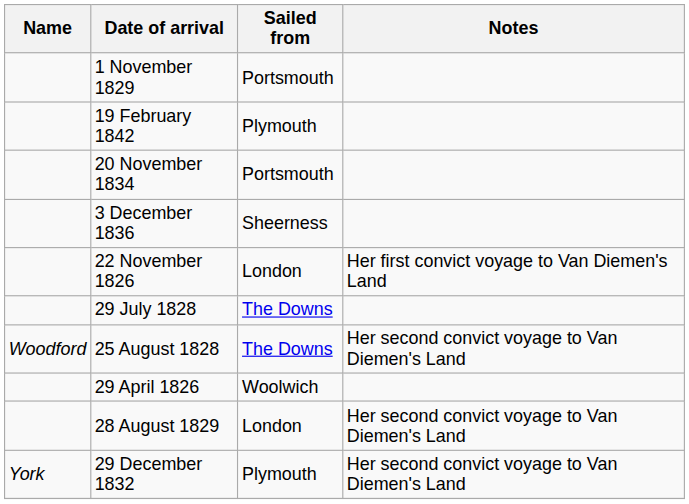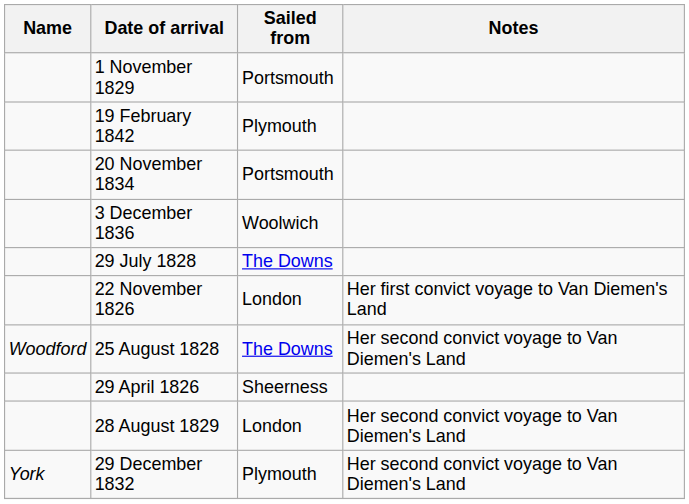 <table class="wikitable sortable" border="1">
 <tr>
 <th>Name</th>
 <th>Date of arrival</th>
 <th>Sailed from</th>
 <th>Notes</th>
 </tr>
 <tr>
 <td></td>
 <td>1 November 1829</td>
 <td>Portsmouth</td>
 <td></td>
 </tr>
 <tr>
 <td></td>
 <td>19 February 1842</td>
 <td>Plymouth</td>
 <td></td>
 </tr>
 <tr>
 <td></td>
 <td>20 November 1834</td>
 <td>Portsmouth</td>
 <td></td>
 </tr>
 <tr>
 <td></td>
 <td>3 December 1836</td>
-<td>Sheerness</td>
+<td>Woolwich</td>
+<td></td>
+</tr>
+<tr>
+<td></td>
+<td>29 July 1828</td>
+<td><a href='#'>The Downs</a></td>
 <td></td>
 </tr>
 <tr>
 <td></td>
 <td>22 November 1826</td>
 <td>London</td>
 <td>Her first convict voyage to Van Diemen's Land</td>
-</tr>
-<tr>
-<td></td>
-<td>29 July 1828</td>
-<td><a href='#'>The Downs</a></td>
-<td></td>
 </tr>
 <tr>
 <td><em>Woodford</em></td>
 <td>25 August 1828</td>
 <td><a href='#'>The Downs</a></td>
 <td>Her second convict voyage to Van Diemen's Land</td>
 </tr>
 <tr>
 <td></td>
 <td>29 April 1826</td>
-<td>Woolwich</td>
+<td>Sheerness</td>
 <td></td>
 </tr>
 <tr>
 <td></td>
 <td>28 August 1829</td>
 <td>London</td>
 <td>Her second convict voyage to Van Diemen's Land</td>
 </tr>
 <tr>
 <td><em>York</em></td>
 <td>29 December 1832</td>
 <td>Plymouth</td>
 <td>Her second convict voyage to Van Diemen's Land</td>
 </tr>
 <tr>
 </tr>
 </table>
